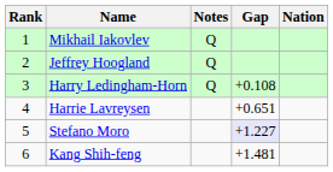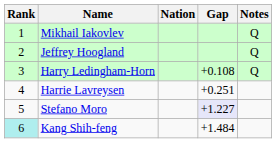 <table class="wikitable sortable" style="text-align:center">
 <tr>
 <th>Rank</th>
 <th>Name</th>
+<th>Nation</th>
+<th>Gap</th>
 <th>Notes</th>
-<th>Gap</th>
-<th>Nation</th>
 </tr>
 <tr bgcolor=ccffcc>
 <td>1</td>
 <td align=left><a href='#'>Mikhail Iakovlev</a></td>
+<td align=left></td>
+<td></td>
 <td>Q</td>
-<td></td>
-<td align=left></td>
 </tr>
 <tr bgcolor=ccffcc>
 <td>2</td>
 <td align=left><a href='#'>Jeffrey Hoogland</a></td>
+<td align=left></td>
+<td></td>
 <td>Q</td>
-<td></td>
-<td align=left></td>
 </tr>
 <tr bgcolor=ccffcc>
 <td>3</td>
 <td align=left><a href='#'>Harry Ledingham-Horn</a></td>
+<td align=left></td>
+<td>+0.108</td>
 <td>Q</td>
-<td>+0.108</td>
-<td align=left></td>
 </tr>
 <tr>
 <td>4</td>
 <td align=left><a href='#'>Harrie Lavreysen</a></td>
+<td align=left></td>
+<td>+0.251</td>
 <td></td>
-<td>+0.651</td>
-<td align=left></td>
 </tr>
 <tr>
 <td>5</td>
 <td align=left><a href='#'>Stefano Moro</a></td>
+<td align=left></td>
+<td style="background: lavender;">+1.227</td>
 <td></td>
-<td style="background: lavender;">+1.227</td>
-<td align=left></td>
 </tr>
 <tr>
-<td>6</td>
+<td style="background: paleturquoise;">6</td>
 <td align=left><a href='#'>Kang Shih-feng</a></td>
+<td align=left></td>
+<td>+1.484</td>
 <td></td>
-<td>+1.481</td>
-<td align=left></td>
 </tr>
 </table>
